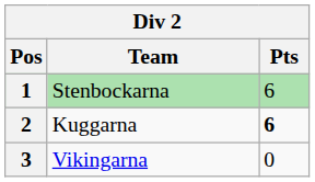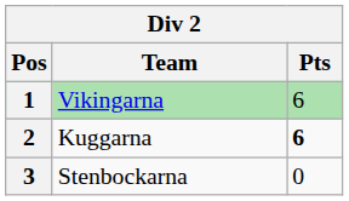 <table class="wikitable">
 <tr>
 <th colspan="3">Div 2</th>
 </tr>
 <tr>
 <th width=20>Pos</th>
 <th width=150>Team</th>
 <th width=30>Pts</th>
 </tr>
 <tr style="background:#ACE1AF;">
 <th>1</th>
-<td>Stenbockarna</td>
+<td><a href='#'>Vikingarna</a></td>
 <td>6</td>
 </tr>
 <tr>
 <th>2</th>
 <td>Kuggarna</td>
 <td><strong>6</strong></td>
 </tr>
 <tr>
 <th>3</th>
-<td><a href='#'>Vikingarna</a></td>
+<td>Stenbockarna</td>
 <td>0</td>
 </tr>
 </table>
